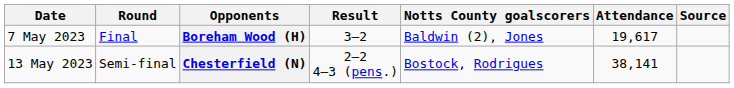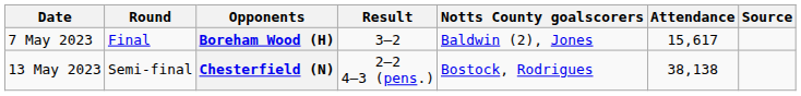 <table class="wikitable plainrowheaders sortable">
 <tr>
 <th scope=col>Date</th>
 <th scope=col>Round</th>
 <th scope=col>Opponents</th>
 <th scope=col>Result</th>
 <th scope=col class=unsortable>Notts County goalscorers</th>
 <th scope=col>Attendance</th>
 <th scope=col class=unsortable>Source</th>
 </tr>
 <tr>
 <td>7 May 2023</td>
 <td><a href='#'>Final</a></td>
 <th scope=row><a href='#'>Boreham Wood</a> (H)</th>
 <td align=center>3–2 </td>
 <td><a href='#'>Baldwin</a> (2), <a href='#'>Jones</a></td>
-<td align=center>19,617</td>
+<td align=center>15,617</td>
 <td align=center></td>
 </tr>
 <tr>
 <td>13 May 2023</td>
 <td>Semi-final</td>
 <th scope=row><a href='#'>Chesterfield</a> (N)</th>
 <td align=center>2–2  <br> 4–3 (<a href='#'>pens</a>.)</td>
 <td><a href='#'>Bostock</a>, <a href='#'>Rodrigues</a></td>
-<td align=center>38,141</td>
+<td align=center>38,138</td>
 <td align=center></td>
 </tr>
 </table>
